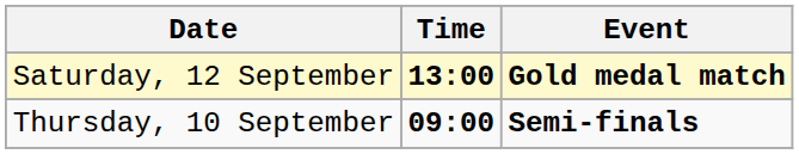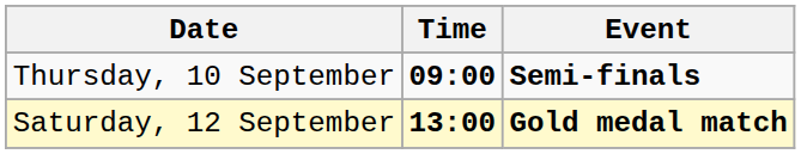 <table class = "wikitable">
 <tr>
 <th>Date</th>
 <th>Time</th>
 <th>Event</th>
 </tr>
+<tr>
+<td>Thursday, 10 September</td>
+<td><strong>09:00</strong></td>
+<td><strong>Semi-finals</strong></td>
+</tr>
 <tr style="background-color:lemonchiffon;">
 <td>Saturday, 12 September</td>
 <td><strong>13:00</strong></td>
 <td><strong>Gold medal match</strong></td>
 </tr>
-<tr>
-<td>Thursday, 10 September</td>
-<td><strong>09:00</strong></td>
-<td><strong>Semi-finals</strong></td>
-</tr>
 </table>
